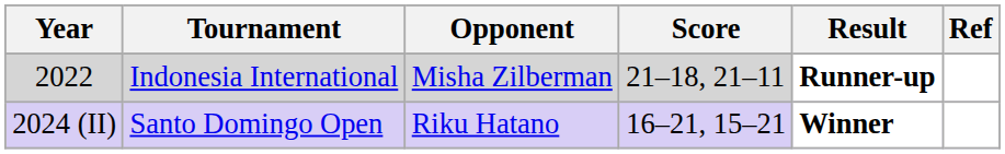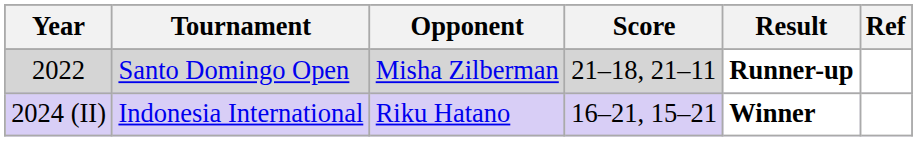 <table class="sortable wikitable" style="font-size: 90%;">
 <tr>
 <th>Year</th>
 <th>Tournament</th>
 <th>Opponent</th>
 <th>Score</th>
 <th>Result</th>
 <th>Ref</th>
 </tr>
 <tr bgcolor="#D5D5D5">
 <td align="center">2022</td>
-<td align="left"><a href='#'>Indonesia International</a></td>
+<td align="left"><a href='#'>Santo Domingo Open</a></td>
 <td align="left"> <a href='#'>Misha Zilberman</a></td>
 <td align="left">21–18, 21–11</td>
 <td style="text-align:left; background:white"> <strong>Runner-up</strong></td>
 <td style="text-align:center; background:white"></td>
 </tr>
 <tr style="background:#D8CEF6">
 <td align="center">2024 (II)</td>
-<td align="left"><a href='#'>Santo Domingo Open</a></td>
+<td align="left"><a href='#'>Indonesia International</a></td>
 <td align="left"> <a href='#'>Riku Hatano</a></td>
 <td align="left">16–21, 15–21</td>
 <td style="text-align:left; background:white"> <strong>Winner</strong></td>
 <td style="text-align:center; background:white"></td>
 </tr>
 </table>
